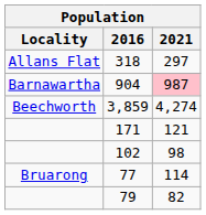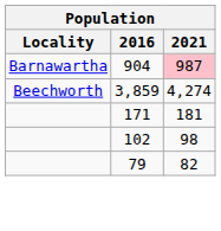 <table class="wikitable" style="text-align:center;">
 <tr>
 <th colspan="3" style="text-align:center;  font-weight:bold">Population</th>
 </tr>
 <tr>
 <th style="text-align:center; background:  font-weight:bold">Locality</th>
 <th style="text-align:center; background:  font-weight:bold"><strong>2016</strong></th>
 <th style="text-align:center; background:  font-weight:bold"><strong>2021</strong></th>
-</tr>
-<tr>
-<td><a href='#'>Allans Flat</a></td>
-<td>318</td>
-<td>297</td>
 </tr>
 <tr>
 <td><a href='#'>Barnawartha</a></td>
 <td>904</td>
 <td style="background: pink;">987</td>
 </tr>
 <tr>
 <td><a href='#'>Beechworth</a></td>
 <td>3,859</td>
 <td>4,274</td>
 </tr>
 <tr>
 <td></td>
 <td>171</td>
-<td>121</td>
+<td>181</td>
 </tr>
 <tr>
 <td></td>
 <td>102</td>
 <td>98</td>
 </tr>
 <tr>
-<td><a href='#'>Bruarong</a></td>
-<td>77</td>
-<td>114</td>
-</tr>
-<tr>
 <td></td>
 <td>79</td>
 <td>82</td>
 </tr>
 </table>
